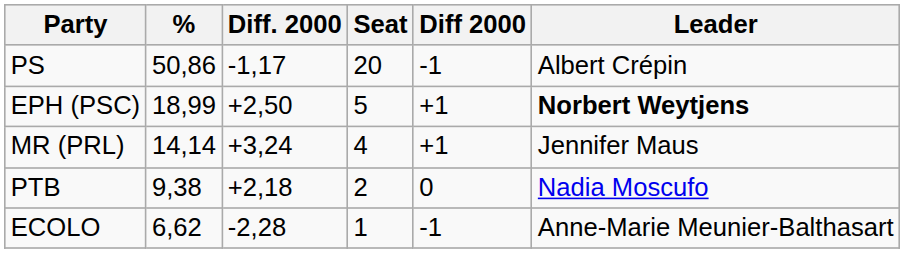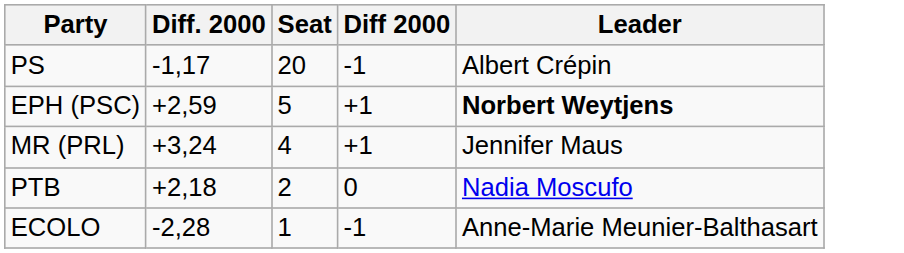 <table class="wikitable">
 <tr>
 <th>Party</th>
-<th>%</th>
 <th>Diff. 2000</th>
 <th>Seat</th>
 <th>Diff 2000</th>
 <th>Leader</th>
 </tr>
 <tr>
 <td>PS</td>
-<td>50,86</td>
 <td>-1,17</td>
 <td>20</td>
 <td>-1</td>
 <td>Albert Crépin</td>
 </tr>
 <tr>
 <td>EPH (PSC)</td>
-<td>18,99</td>
-<td>+2,50</td>
+<td>+2,59</td>
 <td>5</td>
 <td>+1</td>
 <td><strong>Norbert Weytjens</strong></td>
 </tr>
 <tr>
 <td>MR (PRL)</td>
-<td>14,14</td>
 <td>+3,24</td>
 <td>4</td>
 <td>+1</td>
 <td>Jennifer Maus </td>
 </tr>
 <tr>
 <td>PTB</td>
-<td>9,38</td>
 <td>+2,18</td>
 <td>2</td>
 <td>0</td>
 <td><a href='#'>Nadia Moscufo</a></td>
 </tr>
 <tr>
 <td>ECOLO</td>
-<td>6,62</td>
 <td>-2,28</td>
 <td>1</td>
 <td>-1</td>
 <td>Anne-Marie Meunier-Balthasart</td>
 </tr>
 </table>
